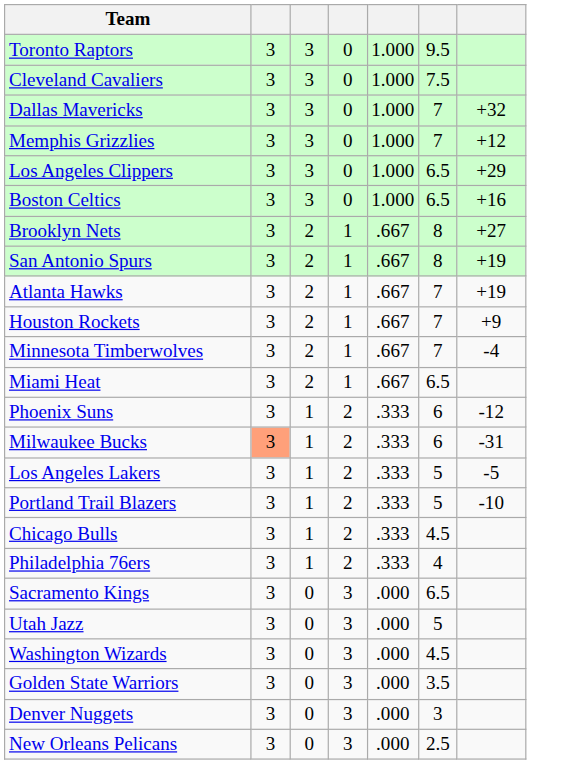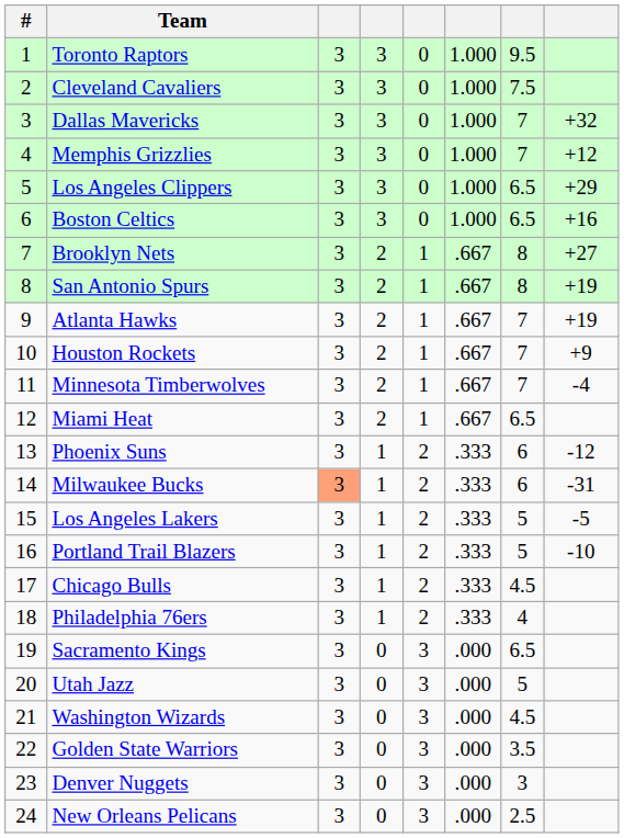 <table class="wikitable" style="text-align:center">
 <tr>
+<th width="25px">#</th>
 <th width="200px">Team</th>
 <th width="25px"></th>
 <th width="25px"></th>
 <th width="25px"></th>
 <th width="25px"></th>
 <th width="25px"></th>
 <th width="50px"></th>
 </tr>
 <tr style="background:#cfc;">
+<td>1</td>
 <td align="left"><a href='#'>Toronto Raptors</a></td>
 <td>3</td>
 <td>3</td>
 <td>0</td>
 <td>1.000</td>
 <td>9.5</td>
 <td></td>
 </tr>
 <tr style="background:#cfc;">
+<td>2</td>
 <td align="left"><a href='#'>Cleveland Cavaliers</a></td>
 <td>3</td>
 <td>3</td>
 <td>0</td>
 <td>1.000</td>
 <td>7.5</td>
 <td></td>
 </tr>
 <tr style="background:#cfc;">
+<td>3</td>
 <td align="left"><a href='#'>Dallas Mavericks</a></td>
 <td>3</td>
 <td>3</td>
 <td>0</td>
 <td>1.000</td>
 <td>7</td>
 <td>+32</td>
 </tr>
 <tr style="background:#cfc;">
+<td>4</td>
 <td align="left"><a href='#'>Memphis Grizzlies</a></td>
 <td>3</td>
 <td>3</td>
 <td>0</td>
 <td>1.000</td>
 <td>7</td>
 <td>+12</td>
 </tr>
 <tr style="background:#cfc;">
+<td>5</td>
 <td align="left"><a href='#'>Los Angeles Clippers</a></td>
 <td>3</td>
 <td>3</td>
 <td>0</td>
 <td>1.000</td>
 <td>6.5</td>
 <td>+29</td>
 </tr>
 <tr style="background:#cfc;">
+<td>6</td>
 <td align="left"><a href='#'>Boston Celtics</a></td>
 <td>3</td>
 <td>3</td>
 <td>0</td>
 <td>1.000</td>
 <td>6.5</td>
 <td>+16</td>
 </tr>
 <tr style="background:#cfc;">
+<td>7</td>
 <td align="left"><a href='#'>Brooklyn Nets</a></td>
 <td>3</td>
 <td>2</td>
 <td>1</td>
 <td>.667</td>
 <td>8</td>
 <td>+27</td>
 </tr>
 <tr style="background:#cfc;">
+<td>8</td>
 <td align="left"><a href='#'>San Antonio Spurs</a></td>
 <td>3</td>
 <td>2</td>
 <td>1</td>
 <td>.667</td>
 <td>8</td>
 <td>+19</td>
 </tr>
 <tr>
+<td>9</td>
 <td align="left"><a href='#'>Atlanta Hawks</a></td>
 <td>3</td>
 <td>2</td>
 <td>1</td>
 <td>.667</td>
 <td>7</td>
 <td>+19</td>
 </tr>
 <tr>
+<td>10</td>
 <td align="left"><a href='#'>Houston Rockets</a></td>
 <td>3</td>
 <td>2</td>
 <td>1</td>
 <td>.667</td>
 <td>7</td>
 <td>+9</td>
 </tr>
 <tr>
+<td>11</td>
 <td align="left"><a href='#'>Minnesota Timberwolves</a></td>
 <td>3</td>
 <td>2</td>
 <td>1</td>
 <td>.667</td>
 <td>7</td>
 <td>-4</td>
 </tr>
 <tr>
+<td>12</td>
 <td align="left"><a href='#'>Miami Heat</a></td>
 <td>3</td>
 <td>2</td>
 <td>1</td>
 <td>.667</td>
 <td>6.5</td>
 <td></td>
 </tr>
 <tr>
+<td>13</td>
 <td align="left"><a href='#'>Phoenix Suns</a></td>
 <td>3</td>
 <td>1</td>
 <td>2</td>
 <td>.333</td>
 <td>6</td>
 <td>-12</td>
 </tr>
 <tr>
+<td>14</td>
 <td align="left"><a href='#'>Milwaukee Bucks</a></td>
 <td style="background: lightsalmon;">3</td>
 <td>1</td>
 <td>2</td>
 <td>.333</td>
 <td>6</td>
 <td>-31</td>
 </tr>
 <tr>
+<td>15</td>
 <td align="left"><a href='#'>Los Angeles Lakers</a></td>
 <td>3</td>
 <td>1</td>
 <td>2</td>
 <td>.333</td>
 <td>5</td>
 <td>-5</td>
 </tr>
 <tr>
+<td>16</td>
 <td align="left"><a href='#'>Portland Trail Blazers</a></td>
 <td>3</td>
 <td>1</td>
 <td>2</td>
 <td>.333</td>
 <td>5</td>
 <td>-10</td>
 </tr>
 <tr>
+<td>17</td>
 <td align="left"><a href='#'>Chicago Bulls</a></td>
 <td>3</td>
 <td>1</td>
 <td>2</td>
 <td>.333</td>
 <td>4.5</td>
 <td></td>
 </tr>
 <tr>
+<td>18</td>
 <td align="left"><a href='#'>Philadelphia 76ers</a></td>
 <td>3</td>
 <td>1</td>
 <td>2</td>
 <td>.333</td>
 <td>4</td>
 <td></td>
 </tr>
 <tr>
+<td>19</td>
 <td align="left"><a href='#'>Sacramento Kings</a></td>
 <td>3</td>
 <td>0</td>
 <td>3</td>
 <td>.000</td>
 <td>6.5</td>
 <td></td>
 </tr>
 <tr>
+<td>20</td>
 <td align="left"><a href='#'>Utah Jazz</a></td>
 <td>3</td>
 <td>0</td>
 <td>3</td>
 <td>.000</td>
 <td>5</td>
 <td></td>
 </tr>
 <tr>
+<td>21</td>
 <td align="left"><a href='#'>Washington Wizards</a></td>
 <td>3</td>
 <td>0</td>
 <td>3</td>
 <td>.000</td>
 <td>4.5</td>
 <td></td>
 </tr>
 <tr>
+<td>22</td>
 <td align="left"><a href='#'>Golden State Warriors</a></td>
 <td>3</td>
 <td>0</td>
 <td>3</td>
 <td>.000</td>
 <td>3.5</td>
 <td></td>
 </tr>
 <tr>
+<td>23</td>
 <td align="left"><a href='#'>Denver Nuggets</a></td>
 <td>3</td>
 <td>0</td>
 <td>3</td>
 <td>.000</td>
 <td>3</td>
 <td></td>
 </tr>
 <tr>
+<td>24</td>
 <td align="left"><a href='#'>New Orleans Pelicans</a></td>
 <td>3</td>
 <td>0</td>
 <td>3</td>
 <td>.000</td>
 <td>2.5</td>
 <td></td>
 </tr>
 </table>
